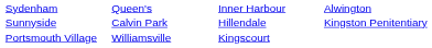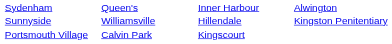 <table>
 <tr>
 <td width="160px"><a href='#'>Sydenham</a></td>
 <td width="160px"><a href='#'>Queen's</a></td>
 <td width="160px"><a href='#'>Inner Harbour</a></td>
 <td width="160px"><a href='#'>Alwington</a></td>
 </tr>
 <tr>
 <td><a href='#'>Sunnyside</a></td>
-<td><a href='#'>Calvin Park</a></td>
+<td><a href='#'>Williamsville</a></td>
 <td><a href='#'>Hillendale</a></td>
 <td><a href='#'>Kingston Penitentiary</a></td>
 </tr>
 <tr>
 <td><a href='#'>Portsmouth Village</a></td>
-<td><a href='#'>Williamsville</a></td>
+<td><a href='#'>Calvin Park</a></td>
 <td><a href='#'>Kingscourt</a></td>
 </tr>
 </table>
